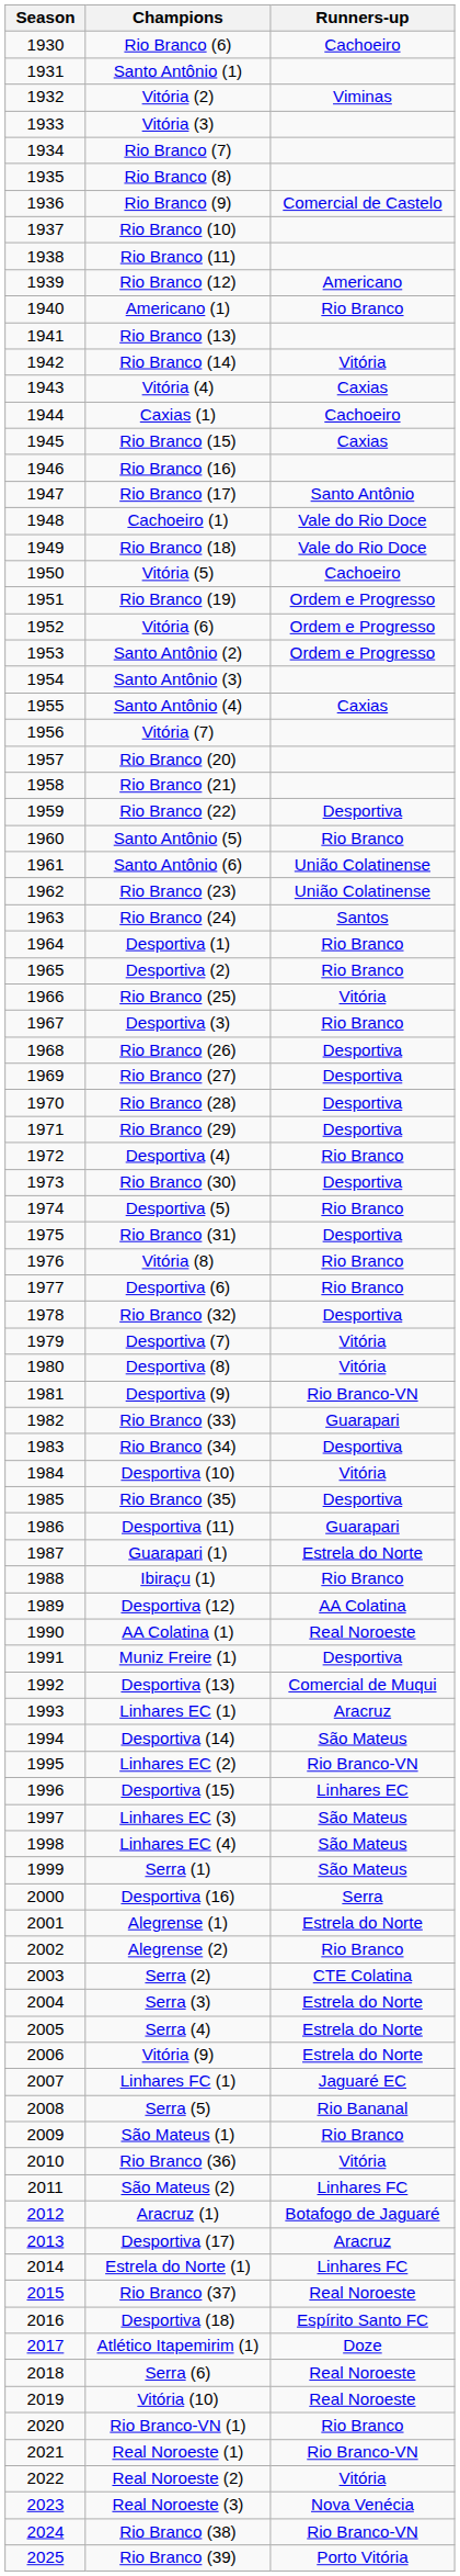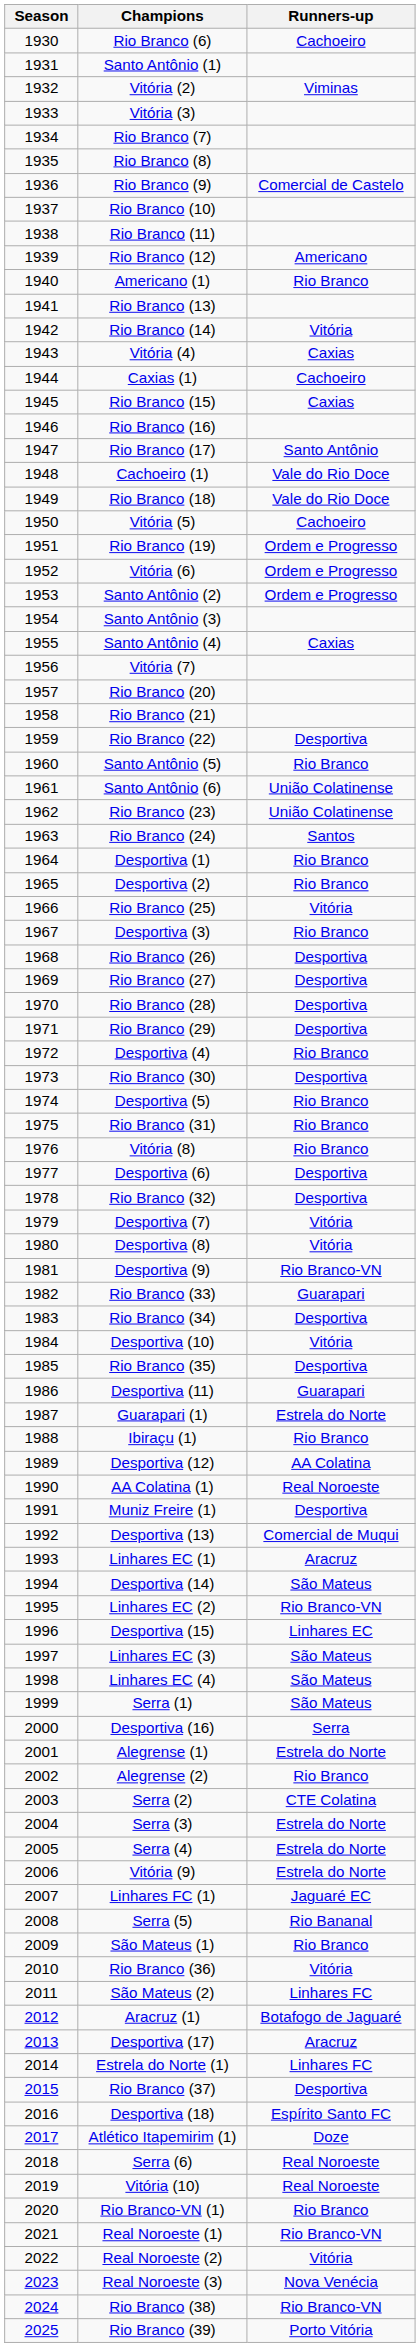 <table class="wikitable" style="text-align:center; margin-left:1em;">
 <tr>
 <th style="width:70px">Season</th>
 <th style="width:170px">Champions</th>
 <th style="width:170px">Runners-up</th>
 </tr>
 <tr>
 <td>1930</td>
 <td><a href='#'>Rio Branco</a> (6)</td>
 <td><a href='#'>Cachoeiro</a></td>
 </tr>
 <tr>
 <td>1931</td>
 <td><a href='#'>Santo Antônio</a> (1)</td>
 <td></td>
 </tr>
 <tr>
 <td>1932</td>
 <td><a href='#'>Vitória</a> (2)</td>
 <td><a href='#'>Viminas</a></td>
 </tr>
 <tr>
 <td>1933</td>
 <td><a href='#'>Vitória</a> (3)</td>
 <td></td>
 </tr>
 <tr>
 <td>1934</td>
 <td><a href='#'>Rio Branco</a> (7)</td>
 <td></td>
 </tr>
 <tr>
 <td>1935</td>
 <td><a href='#'>Rio Branco</a> (8)</td>
 <td></td>
 </tr>
 <tr>
 <td>1936</td>
 <td><a href='#'>Rio Branco</a> (9)</td>
 <td><a href='#'>Comercial de Castelo</a></td>
 </tr>
 <tr>
 <td>1937</td>
 <td><a href='#'>Rio Branco</a> (10)</td>
 <td></td>
 </tr>
 <tr>
 <td>1938</td>
 <td><a href='#'>Rio Branco</a> (11)</td>
 <td></td>
 </tr>
 <tr>
 <td>1939</td>
 <td><a href='#'>Rio Branco</a> (12)</td>
 <td><a href='#'>Americano</a></td>
 </tr>
 <tr>
 <td>1940</td>
 <td><a href='#'>Americano</a> (1)</td>
 <td><a href='#'>Rio Branco</a></td>
 </tr>
 <tr>
 <td>1941</td>
 <td><a href='#'>Rio Branco</a> (13)</td>
 <td></td>
 </tr>
 <tr>
 <td>1942</td>
 <td><a href='#'>Rio Branco</a> (14)</td>
 <td><a href='#'>Vitória</a></td>
 </tr>
 <tr>
 <td>1943</td>
 <td><a href='#'>Vitória</a> (4)</td>
 <td><a href='#'>Caxias</a></td>
 </tr>
 <tr>
 <td>1944</td>
 <td><a href='#'>Caxias</a> (1)</td>
 <td><a href='#'>Cachoeiro</a></td>
 </tr>
 <tr>
 <td>1945</td>
 <td><a href='#'>Rio Branco</a> (15)</td>
 <td><a href='#'>Caxias</a></td>
 </tr>
 <tr>
 <td>1946</td>
 <td><a href='#'>Rio Branco</a> (16)</td>
 <td></td>
 </tr>
 <tr>
 <td>1947</td>
 <td><a href='#'>Rio Branco</a> (17)</td>
 <td><a href='#'>Santo Antônio</a></td>
 </tr>
 <tr>
 <td>1948</td>
 <td><a href='#'>Cachoeiro</a> (1)</td>
 <td><a href='#'>Vale do Rio Doce</a></td>
 </tr>
 <tr>
 <td>1949</td>
 <td><a href='#'>Rio Branco</a> (18)</td>
 <td><a href='#'>Vale do Rio Doce</a></td>
 </tr>
 <tr>
 <td>1950</td>
 <td><a href='#'>Vitória</a> (5)</td>
 <td><a href='#'>Cachoeiro</a></td>
 </tr>
 <tr>
 <td>1951</td>
 <td><a href='#'>Rio Branco</a> (19)</td>
 <td><a href='#'>Ordem e Progresso</a></td>
 </tr>
 <tr>
 <td>1952</td>
 <td><a href='#'>Vitória</a> (6)</td>
 <td><a href='#'>Ordem e Progresso</a></td>
 </tr>
 <tr>
 <td>1953</td>
 <td><a href='#'>Santo Antônio</a> (2)</td>
 <td><a href='#'>Ordem e Progresso</a></td>
 </tr>
 <tr>
 <td>1954</td>
 <td><a href='#'>Santo Antônio</a> (3)</td>
 <td></td>
 </tr>
 <tr>
 <td>1955</td>
 <td><a href='#'>Santo Antônio</a> (4)</td>
 <td><a href='#'>Caxias</a></td>
 </tr>
 <tr>
 <td>1956</td>
 <td><a href='#'>Vitória</a> (7)</td>
 <td></td>
 </tr>
 <tr>
 <td>1957</td>
 <td><a href='#'>Rio Branco</a> (20)</td>
 <td></td>
 </tr>
 <tr>
 <td>1958</td>
 <td><a href='#'>Rio Branco</a> (21)</td>
 <td></td>
 </tr>
 <tr>
 <td>1959</td>
 <td><a href='#'>Rio Branco</a> (22)</td>
 <td><a href='#'>Desportiva</a></td>
 </tr>
 <tr>
 <td>1960</td>
 <td><a href='#'>Santo Antônio</a> (5)</td>
 <td><a href='#'>Rio Branco</a></td>
 </tr>
 <tr>
 <td>1961</td>
 <td><a href='#'>Santo Antônio</a> (6)</td>
 <td><a href='#'>União Colatinense</a></td>
 </tr>
 <tr>
 <td>1962</td>
 <td><a href='#'>Rio Branco</a> (23)</td>
 <td><a href='#'>União Colatinense</a></td>
 </tr>
 <tr>
 <td>1963</td>
 <td><a href='#'>Rio Branco</a> (24)</td>
 <td><a href='#'>Santos</a></td>
 </tr>
 <tr>
 <td>1964</td>
 <td><a href='#'>Desportiva</a> (1)</td>
 <td><a href='#'>Rio Branco</a></td>
 </tr>
 <tr>
 <td>1965</td>
 <td><a href='#'>Desportiva</a> (2)</td>
 <td><a href='#'>Rio Branco</a></td>
 </tr>
 <tr>
 <td>1966</td>
 <td><a href='#'>Rio Branco</a> (25)</td>
 <td><a href='#'>Vitória</a></td>
 </tr>
 <tr>
 <td>1967</td>
 <td><a href='#'>Desportiva</a> (3)</td>
 <td><a href='#'>Rio Branco</a></td>
 </tr>
 <tr>
 <td>1968</td>
 <td><a href='#'>Rio Branco</a> (26)</td>
 <td><a href='#'>Desportiva</a></td>
 </tr>
 <tr>
 <td>1969</td>
 <td><a href='#'>Rio Branco</a> (27)</td>
 <td><a href='#'>Desportiva</a></td>
 </tr>
 <tr>
 <td>1970</td>
 <td><a href='#'>Rio Branco</a> (28)</td>
 <td><a href='#'>Desportiva</a></td>
 </tr>
 <tr>
 <td>1971</td>
 <td><a href='#'>Rio Branco</a> (29)</td>
 <td><a href='#'>Desportiva</a></td>
 </tr>
 <tr>
 <td>1972</td>
 <td><a href='#'>Desportiva</a> (4)</td>
 <td><a href='#'>Rio Branco</a></td>
 </tr>
 <tr>
 <td>1973</td>
 <td><a href='#'>Rio Branco</a> (30)</td>
 <td><a href='#'>Desportiva</a></td>
 </tr>
 <tr>
 <td>1974</td>
 <td><a href='#'>Desportiva</a> (5)</td>
 <td><a href='#'>Rio Branco</a></td>
 </tr>
 <tr>
 <td>1975</td>
 <td><a href='#'>Rio Branco</a> (31)</td>
-<td><a href='#'>Desportiva</a></td>
+<td><a href='#'>Rio Branco</a></td>
 </tr>
 <tr>
 <td>1976</td>
 <td><a href='#'>Vitória</a> (8)</td>
 <td><a href='#'>Rio Branco</a></td>
 </tr>
 <tr>
 <td>1977</td>
 <td><a href='#'>Desportiva</a> (6)</td>
-<td><a href='#'>Rio Branco</a></td>
+<td><a href='#'>Desportiva</a></td>
 </tr>
 <tr>
 <td>1978</td>
 <td><a href='#'>Rio Branco</a> (32)</td>
 <td><a href='#'>Desportiva</a></td>
 </tr>
 <tr>
 <td>1979</td>
 <td><a href='#'>Desportiva</a> (7)</td>
 <td><a href='#'>Vitória</a></td>
 </tr>
 <tr>
 <td>1980</td>
 <td><a href='#'>Desportiva</a> (8)</td>
 <td><a href='#'>Vitória</a></td>
 </tr>
 <tr>
 <td>1981</td>
 <td><a href='#'>Desportiva</a> (9)</td>
 <td><a href='#'>Rio Branco-VN</a></td>
 </tr>
 <tr>
 <td>1982</td>
 <td><a href='#'>Rio Branco</a> (33)</td>
 <td><a href='#'>Guarapari</a></td>
 </tr>
 <tr>
 <td>1983</td>
 <td><a href='#'>Rio Branco</a> (34)</td>
 <td><a href='#'>Desportiva</a></td>
 </tr>
 <tr>
 <td>1984</td>
 <td><a href='#'>Desportiva</a> (10)</td>
 <td><a href='#'>Vitória</a></td>
 </tr>
 <tr>
 <td>1985</td>
 <td><a href='#'>Rio Branco</a> (35)</td>
 <td><a href='#'>Desportiva</a></td>
 </tr>
 <tr>
 <td>1986</td>
 <td><a href='#'>Desportiva</a> (11)</td>
 <td><a href='#'>Guarapari</a></td>
 </tr>
 <tr>
 <td>1987</td>
 <td><a href='#'>Guarapari</a> (1)</td>
 <td><a href='#'>Estrela do Norte</a></td>
 </tr>
 <tr>
 <td>1988</td>
 <td><a href='#'>Ibiraçu</a> (1)</td>
 <td><a href='#'>Rio Branco</a></td>
 </tr>
 <tr>
 <td>1989</td>
 <td><a href='#'>Desportiva</a> (12)</td>
 <td><a href='#'>AA Colatina</a></td>
 </tr>
 <tr>
 <td>1990</td>
 <td><a href='#'>AA Colatina</a> (1)</td>
 <td><a href='#'>Real Noroeste</a></td>
 </tr>
 <tr>
 <td>1991</td>
 <td><a href='#'>Muniz Freire</a> (1)</td>
 <td><a href='#'>Desportiva</a></td>
 </tr>
 <tr>
 <td>1992</td>
 <td><a href='#'>Desportiva</a> (13)</td>
 <td><a href='#'>Comercial de Muqui</a></td>
 </tr>
 <tr>
 <td>1993</td>
 <td><a href='#'>Linhares EC</a> (1)</td>
 <td><a href='#'>Aracruz</a></td>
 </tr>
 <tr>
 <td>1994</td>
 <td><a href='#'>Desportiva</a> (14)</td>
 <td><a href='#'>São Mateus</a></td>
 </tr>
 <tr>
 <td>1995</td>
 <td><a href='#'>Linhares EC</a> (2)</td>
 <td><a href='#'>Rio Branco-VN</a></td>
 </tr>
 <tr>
 <td>1996</td>
 <td><a href='#'>Desportiva</a> (15)</td>
 <td><a href='#'>Linhares EC</a></td>
 </tr>
 <tr>
 <td>1997</td>
 <td><a href='#'>Linhares EC</a> (3)</td>
 <td><a href='#'>São Mateus</a></td>
 </tr>
 <tr>
 <td>1998</td>
 <td><a href='#'>Linhares EC</a> (4)</td>
 <td><a href='#'>São Mateus</a></td>
 </tr>
 <tr>
 <td>1999</td>
 <td><a href='#'>Serra</a> (1)</td>
 <td><a href='#'>São Mateus</a></td>
 </tr>
 <tr>
 <td>2000</td>
 <td><a href='#'>Desportiva</a> (16)</td>
 <td><a href='#'>Serra</a></td>
 </tr>
 <tr>
 <td>2001</td>
 <td><a href='#'>Alegrense</a> (1)</td>
 <td><a href='#'>Estrela do Norte</a></td>
 </tr>
 <tr>
 <td>2002</td>
 <td><a href='#'>Alegrense</a> (2)</td>
 <td><a href='#'>Rio Branco</a></td>
 </tr>
 <tr>
 <td>2003</td>
 <td><a href='#'>Serra</a> (2)</td>
 <td><a href='#'>CTE Colatina</a></td>
 </tr>
 <tr>
 <td>2004</td>
 <td><a href='#'>Serra</a> (3)</td>
 <td><a href='#'>Estrela do Norte</a></td>
 </tr>
 <tr>
 <td>2005</td>
 <td><a href='#'>Serra</a> (4)</td>
 <td><a href='#'>Estrela do Norte</a></td>
 </tr>
 <tr>
 <td>2006</td>
 <td><a href='#'>Vitória</a> (9)</td>
 <td><a href='#'>Estrela do Norte</a></td>
 </tr>
 <tr>
 <td>2007</td>
 <td><a href='#'>Linhares FC</a> (1)</td>
 <td><a href='#'>Jaguaré EC</a></td>
 </tr>
 <tr>
 <td>2008</td>
 <td><a href='#'>Serra</a> (5)</td>
 <td><a href='#'>Rio Bananal</a></td>
 </tr>
 <tr>
 <td>2009</td>
 <td><a href='#'>São Mateus</a> (1)</td>
 <td><a href='#'>Rio Branco</a></td>
 </tr>
 <tr>
 <td>2010</td>
 <td><a href='#'>Rio Branco</a> (36)</td>
 <td><a href='#'>Vitória</a></td>
 </tr>
 <tr>
 <td>2011</td>
 <td><a href='#'>São Mateus</a> (2)</td>
 <td><a href='#'>Linhares FC</a></td>
 </tr>
 <tr>
 <td><a href='#'>2012</a></td>
 <td><a href='#'>Aracruz</a> (1)</td>
 <td><a href='#'>Botafogo de Jaguaré</a></td>
 </tr>
 <tr>
 <td><a href='#'>2013</a></td>
 <td><a href='#'>Desportiva</a> (17)</td>
 <td><a href='#'>Aracruz</a></td>
 </tr>
 <tr>
 <td>2014</td>
 <td><a href='#'>Estrela do Norte</a> (1)</td>
 <td><a href='#'>Linhares FC</a></td>
 </tr>
 <tr>
 <td><a href='#'>2015</a></td>
 <td><a href='#'>Rio Branco</a> (37)</td>
-<td><a href='#'>Real Noroeste</a></td>
+<td><a href='#'>Desportiva</a></td>
 </tr>
 <tr>
 <td>2016</td>
 <td><a href='#'>Desportiva</a> (18)</td>
 <td><a href='#'>Espírito Santo FC</a></td>
 </tr>
 <tr>
 <td><a href='#'>2017</a></td>
 <td><a href='#'>Atlético Itapemirim</a> (1)</td>
 <td><a href='#'>Doze</a></td>
 </tr>
 <tr>
 <td>2018</td>
 <td><a href='#'>Serra</a> (6)</td>
 <td><a href='#'>Real Noroeste</a></td>
 </tr>
 <tr>
 <td>2019</td>
 <td><a href='#'>Vitória</a> (10)</td>
 <td><a href='#'>Real Noroeste</a></td>
 </tr>
 <tr>
 <td>2020</td>
 <td><a href='#'>Rio Branco-VN</a> (1)</td>
 <td><a href='#'>Rio Branco</a></td>
 </tr>
 <tr>
 <td>2021</td>
 <td><a href='#'>Real Noroeste</a> (1)</td>
 <td><a href='#'>Rio Branco-VN</a></td>
 </tr>
 <tr>
 <td>2022</td>
 <td><a href='#'>Real Noroeste</a> (2)</td>
 <td><a href='#'>Vitória</a></td>
 </tr>
 <tr>
 <td><a href='#'>2023</a></td>
 <td><a href='#'>Real Noroeste</a> (3)</td>
 <td><a href='#'>Nova Venécia</a></td>
 </tr>
 <tr>
 <td><a href='#'>2024</a></td>
 <td><a href='#'>Rio Branco</a> (38)</td>
 <td><a href='#'>Rio Branco-VN</a></td>
 </tr>
 <tr>
 <td><a href='#'>2025</a></td>
 <td><a href='#'>Rio Branco</a> (39)</td>
 <td><a href='#'>Porto Vitória</a></td>
 </tr>
 </table>
